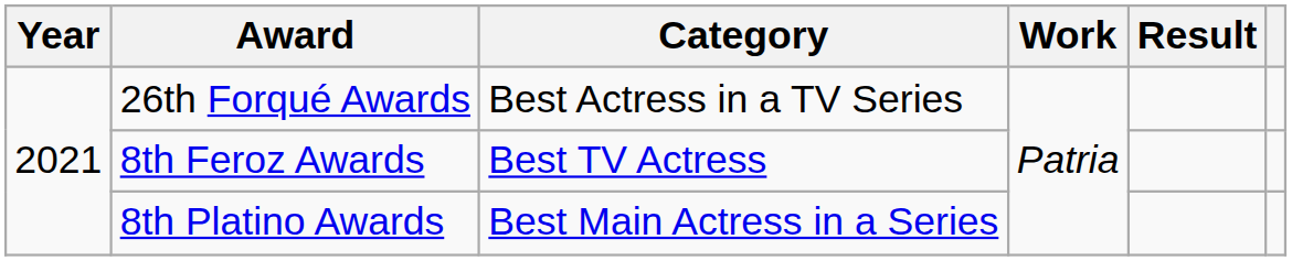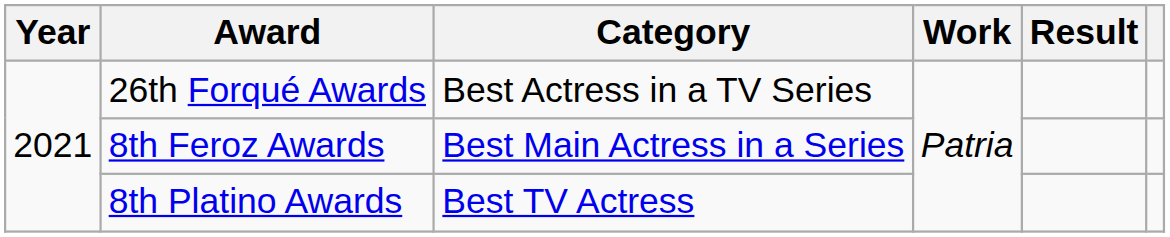 <table class="wikitable sortable plainrowheaders">
 <tr>
 <th>Year</th>
 <th>Award</th>
 <th>Category</th>
 <th>Work</th>
 <th>Result</th>
 <th scope="col" class="unsortable"></th>
 </tr>
 <tr>
 <td rowspan = "3" align = "center">2021</td>
 <td>26th <a href='#'>Forqué Awards</a></td>
 <td>Best Actress in a TV Series</td>
 <td rowspan = "3"><em>Patria</em></td>
 <td></td>
 <td align = "center"></td>
 </tr>
 <tr>
 <td><a href='#'>8th Feroz Awards</a></td>
-<td><a href='#'>Best TV Actress</a></td>
+<td><a href='#'>Best Main Actress in a Series</a></td>
 <td></td>
 <td align = "center"></td>
 </tr>
 <tr>
 <td><a href='#'>8th Platino Awards</a></td>
-<td><a href='#'>Best Main Actress in a Series</a></td>
+<td><a href='#'>Best TV Actress</a></td>
 <td></td>
 <td align = "center"></td>
 </tr>
 </table>
